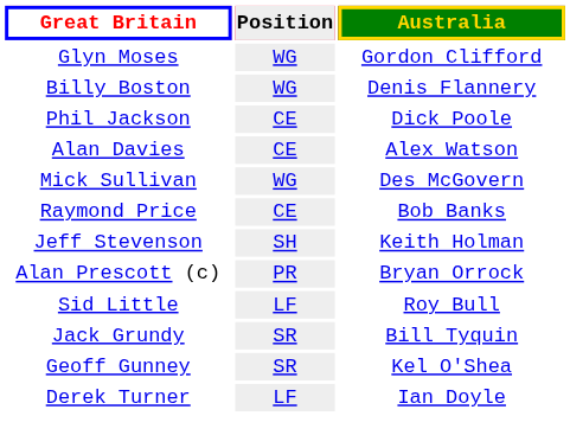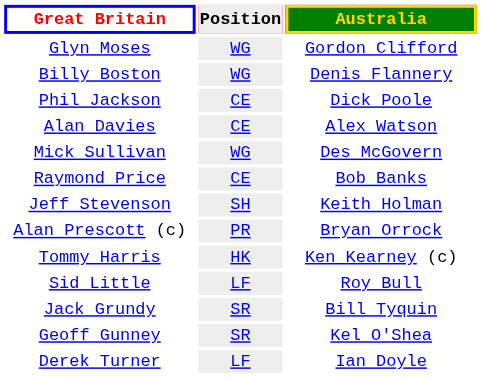 <table align=right style="font-size:90%; margin-left:1em">
 <tr bgcolor=#FF0033>
 <th align="centre" width="126" style="border: 2px solid blue; background: white; color: red">Great Britain</th>
 <th align="center" style="background: #eeeeee; color: black">Position</th>
 <th align="centre" width="126" style="border: 2px solid gold; background: green; color: gold">Australia</th>
 </tr>
 <tr align="center">
 <td><a href='#'>Glyn Moses</a></td>
 <td style="background: #eeeeee"><a href='#'>WG</a></td>
 <td><a href='#'>Gordon Clifford</a></td>
 </tr>
 <tr align="center">
 <td><a href='#'>Billy Boston</a></td>
 <td style="background: #eeeeee"><a href='#'>WG</a></td>
 <td><a href='#'>Denis Flannery</a></td>
 </tr>
 <tr align="center">
 <td><a href='#'>Phil Jackson</a></td>
 <td style="background: #eeeeee"><a href='#'>CE</a></td>
 <td><a href='#'>Dick Poole</a></td>
 </tr>
 <tr align="center">
 <td><a href='#'>Alan Davies</a></td>
 <td style="background: #eeeeee"><a href='#'>CE</a></td>
 <td><a href='#'>Alex Watson</a></td>
 </tr>
 <tr align="center">
 <td><a href='#'>Mick Sullivan</a></td>
 <td style="background: #eeeeee"><a href='#'>WG</a></td>
 <td><a href='#'>Des McGovern</a></td>
 </tr>
 <tr align="center">
 <td><a href='#'>Raymond Price</a></td>
 <td style="background: #eeeeee"><a href='#'>CE</a></td>
 <td><a href='#'>Bob Banks</a></td>
 </tr>
 <tr align="center">
 <td><a href='#'>Jeff Stevenson</a></td>
 <td style="background: #eeeeee"><a href='#'>SH</a></td>
 <td><a href='#'>Keith Holman</a></td>
 </tr>
 <tr align="center">
 <td><a href='#'>Alan Prescott</a> (c)</td>
 <td style="background: #eeeeee"><a href='#'>PR</a></td>
 <td><a href='#'>Bryan Orrock</a></td>
 </tr>
 <tr align="center">
+<td><a href='#'>Tommy Harris</a></td>
+<td style="background: #eeeeee"><a href='#'>HK</a></td>
+<td><a href='#'>Ken Kearney</a> (c)</td>
+</tr>
+<tr align="center">
 <td><a href='#'>Sid Little</a></td>
 <td style="background: #eeeeee"><a href='#'>LF</a></td>
 <td><a href='#'>Roy Bull</a></td>
 </tr>
 <tr align="center">
 <td><a href='#'>Jack Grundy</a></td>
 <td style="background: #eeeeee"><a href='#'>SR</a></td>
 <td><a href='#'>Bill Tyquin</a></td>
 </tr>
 <tr align="center">
 <td><a href='#'>Geoff Gunney</a></td>
 <td style="background: #eeeeee"><a href='#'>SR</a></td>
 <td><a href='#'>Kel O'Shea</a></td>
 </tr>
 <tr align="center">
 <td><a href='#'>Derek Turner</a></td>
 <td style="background: #eeeeee"><a href='#'>LF</a></td>
 <td><a href='#'>Ian Doyle</a></td>
 </tr>
 </table>
